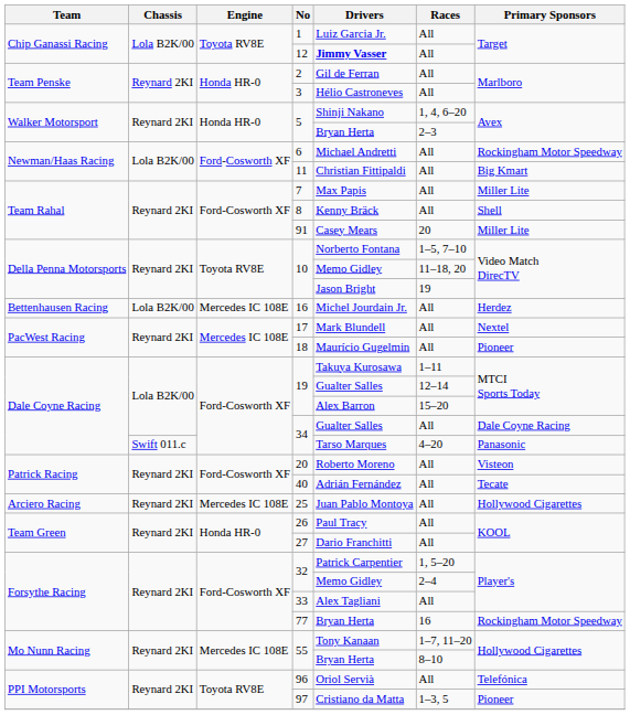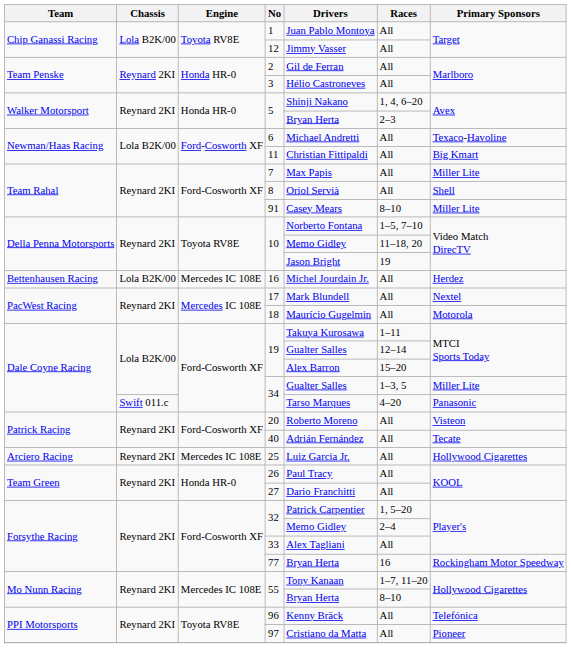 <table class="wikitable sortable" style="font-size: 85%;">
 <tr>
 <th>Team</th>
 <th>Chassis</th>
 <th>Engine</th>
 <th>No</th>
 <th>Drivers</th>
 <th>Races</th>
 <th>Primary Sponsors</th>
 </tr>
 <tr>
 <td rowspan=2><a href='#'>Chip Ganassi Racing</a></td>
 <td rowspan=2><a href='#'>Lola</a> B2K/00</td>
 <td rowspan=2><a href='#'>Toyota</a> RV8E</td>
 <td>1</td>
-<td> <a href='#'>Luiz Garcia Jr.</a></td>
+<td> <a href='#'>Juan Pablo Montoya</a></td>
 <td>All</td>
 <td rowspan=2><a href='#'>Target</a></td>
 </tr>
 <tr>
 <td>12</td>
-<td><strong> <a href='#'>Jimmy Vasser</a></strong></td>
+<td> <a href='#'>Jimmy Vasser</a></td>
 <td>All</td>
 </tr>
 <tr>
 <td rowspan=2><a href='#'>Team Penske</a></td>
 <td rowspan=2><a href='#'>Reynard</a> 2KI</td>
 <td rowspan=2><a href='#'>Honda</a> HR-0</td>
 <td>2</td>
 <td> <a href='#'>Gil de Ferran</a></td>
 <td>All</td>
 <td rowspan=2><a href='#'>Marlboro</a></td>
 </tr>
 <tr>
 <td>3</td>
 <td> <a href='#'>Hélio Castroneves</a></td>
 <td>All</td>
 </tr>
 <tr>
 <td rowspan=2><a href='#'>Walker Motorsport</a></td>
 <td rowspan=2>Reynard 2KI</td>
 <td rowspan=2>Honda HR-0</td>
 <td rowspan=2>5</td>
 <td> <a href='#'>Shinji Nakano</a> <strong></strong></td>
 <td>1, 4, 6–20</td>
 <td rowspan=2><a href='#'>Avex</a></td>
 </tr>
 <tr>
 <td> <a href='#'>Bryan Herta</a></td>
 <td>2–3</td>
 </tr>
 <tr>
 <td rowspan=2><a href='#'>Newman/Haas Racing</a></td>
 <td rowspan=2>Lola B2K/00</td>
 <td rowspan=2><a href='#'>Ford</a>-<a href='#'>Cosworth</a> XF</td>
 <td>6</td>
 <td> <a href='#'>Michael Andretti</a></td>
 <td>All</td>
-<td><a href='#'>Rockingham Motor Speedway</a></td>
+<td><a href='#'>Texaco</a>-<a href='#'>Havoline</a></td>
 </tr>
 <tr>
 <td>11</td>
 <td> <a href='#'>Christian Fittipaldi</a></td>
 <td>All</td>
 <td><a href='#'>Big Kmart</a></td>
 </tr>
 <tr>
 <td rowspan="3"><a href='#'>Team Rahal</a></td>
 <td rowspan="3">Reynard 2KI</td>
 <td rowspan="3">Ford-Cosworth XF</td>
 <td>7</td>
 <td> <a href='#'>Max Papis</a></td>
 <td>All</td>
 <td><a href='#'>Miller Lite</a></td>
 </tr>
 <tr>
 <td>8</td>
-<td> <a href='#'>Kenny Bräck</a> <strong></strong></td>
+<td> <a href='#'>Oriol Servià</a> <strong></strong></td>
 <td>All</td>
 <td><a href='#'>Shell</a></td>
 </tr>
 <tr>
 <td>91</td>
 <td> <a href='#'>Casey Mears</a> <strong></strong></td>
-<td>20</td>
+<td>8–10</td>
 <td><a href='#'>Miller Lite</a></td>
 </tr>
 <tr>
 <td rowspan=3><a href='#'>Della Penna Motorsports</a></td>
 <td rowspan=3>Reynard 2KI</td>
 <td rowspan=3>Toyota RV8E</td>
 <td rowspan=3>10</td>
 <td> <a href='#'>Norberto Fontana</a> <strong></strong></td>
 <td>1–5, 7–10</td>
 <td rowspan=3>Video Match <small></small><br><a href='#'>DirecTV</a> <small></small></td>
 </tr>
 <tr>
 <td> <a href='#'>Memo Gidley</a></td>
 <td>11–18, 20</td>
 </tr>
 <tr>
 <td> <a href='#'>Jason Bright</a> <strong></strong></td>
 <td>19</td>
 </tr>
 <tr>
 <td><a href='#'>Bettenhausen Racing</a></td>
 <td>Lola B2K/00</td>
 <td>Mercedes IC 108E</td>
 <td>16</td>
 <td> <a href='#'>Michel Jourdain Jr.</a></td>
 <td>All</td>
 <td><a href='#'>Herdez</a></td>
 </tr>
 <tr>
 <td rowspan=2><a href='#'>PacWest Racing</a></td>
 <td rowspan=2>Reynard 2KI</td>
 <td rowspan=2><a href='#'>Mercedes</a> IC 108E</td>
 <td>17</td>
 <td> <a href='#'>Mark Blundell</a></td>
 <td>All</td>
 <td><a href='#'>Nextel</a></td>
 </tr>
 <tr>
 <td>18</td>
 <td> <a href='#'>Maurício Gugelmin</a></td>
 <td>All</td>
-<td><a href='#'>Pioneer</a></td>
+<td><a href='#'>Motorola</a></td>
 </tr>
 <tr>
 <td rowspan=5><a href='#'>Dale Coyne Racing</a></td>
 <td rowspan=4>Lola B2K/00</td>
 <td rowspan=5>Ford-Cosworth XF</td>
 <td rowspan=3>19</td>
 <td> <a href='#'>Takuya Kurosawa</a> <strong></strong></td>
 <td>1–11</td>
 <td rowspan=3>MTCI <small></small><br><a href='#'>Sports Today</a> <small></small></td>
 </tr>
 <tr>
 <td> <a href='#'>Gualter Salles</a></td>
 <td>12–14</td>
 </tr>
 <tr>
 <td> <a href='#'>Alex Barron</a></td>
 <td>15–20</td>
 </tr>
 <tr>
 <td rowspan=2>34</td>
 <td> <a href='#'>Gualter Salles</a></td>
-<td>All</td>
-<td><a href='#'>Dale Coyne Racing</a></td>
+<td>1–3, 5</td>
+<td><a href='#'>Miller Lite</a></td>
 </tr>
 <tr>
 <td><a href='#'>Swift</a> 011.c</td>
 <td> <a href='#'>Tarso Marques</a></td>
 <td>4–20</td>
 <td><a href='#'>Panasonic</a></td>
 </tr>
 <tr>
 <td rowspan=2><a href='#'>Patrick Racing</a></td>
 <td rowspan=2>Reynard 2KI</td>
 <td rowspan=2>Ford-Cosworth XF</td>
 <td>20</td>
 <td> <a href='#'>Roberto Moreno</a></td>
 <td>All</td>
 <td><a href='#'>Visteon</a></td>
 </tr>
 <tr>
 <td>40</td>
 <td> <a href='#'>Adrián Fernández</a></td>
 <td>All</td>
 <td><a href='#'>Tecate</a></td>
 </tr>
 <tr>
 <td><a href='#'>Arciero Racing</a></td>
 <td>Reynard 2KI</td>
 <td>Mercedes IC 108E</td>
 <td>25</td>
-<td> <a href='#'>Juan Pablo Montoya</a></td>
+<td> <a href='#'>Luiz Garcia Jr.</a></td>
 <td>All</td>
 <td><a href='#'>Hollywood Cigarettes</a></td>
 </tr>
 <tr>
 <td rowspan=2><a href='#'>Team Green</a></td>
 <td rowspan=2>Reynard 2KI</td>
 <td rowspan=2>Honda HR-0</td>
 <td>26</td>
 <td> <a href='#'>Paul Tracy</a></td>
 <td>All</td>
 <td rowspan=2><a href='#'>KOOL</a></td>
 </tr>
 <tr>
 <td>27</td>
 <td> <a href='#'>Dario Franchitti</a></td>
 <td>All</td>
 </tr>
 <tr>
 <td rowspan="4"><a href='#'>Forsythe Racing</a></td>
 <td rowspan="4">Reynard 2KI</td>
 <td rowspan="4">Ford-Cosworth XF</td>
 <td rowspan=2>32</td>
 <td> <a href='#'>Patrick Carpentier</a></td>
 <td>1, 5–20</td>
 <td rowspan=3><a href='#'>Player's</a></td>
 </tr>
 <tr>
 <td> <a href='#'>Memo Gidley</a></td>
 <td>2–4</td>
 </tr>
 <tr>
 <td>33</td>
 <td> <a href='#'>Alex Tagliani</a> <strong></strong></td>
 <td>All</td>
 </tr>
 <tr>
 <td>77</td>
 <td> <a href='#'>Bryan Herta</a></td>
 <td>16</td>
 <td><a href='#'>Rockingham Motor Speedway</a></td>
 </tr>
 <tr>
 <td rowspan=2><a href='#'>Mo Nunn Racing</a></td>
 <td rowspan=2>Reynard 2KI</td>
 <td rowspan=2>Mercedes IC 108E</td>
 <td rowspan=2>55</td>
 <td> <a href='#'>Tony Kanaan</a></td>
 <td>1–7, 11–20</td>
 <td rowspan=2><a href='#'>Hollywood Cigarettes</a></td>
 </tr>
 <tr>
 <td> <a href='#'>Bryan Herta</a></td>
 <td>8–10</td>
 </tr>
 <tr>
 <td rowspan=2><a href='#'>PPI Motorsports</a></td>
 <td rowspan=2>Reynard 2KI</td>
 <td rowspan=2>Toyota RV8E</td>
 <td>96</td>
-<td> <a href='#'>Oriol Servià</a> <strong></strong></td>
+<td> <a href='#'>Kenny Bräck</a> <strong></strong></td>
 <td>All</td>
 <td><a href='#'>Telefónica</a></td>
 </tr>
 <tr>
 <td>97</td>
 <td> <a href='#'>Cristiano da Matta</a></td>
-<td>1–3, 5</td>
+<td>All</td>
 <td><a href='#'>Pioneer</a></td>
 </tr>
 <tr>
 </tr>
 </table>
